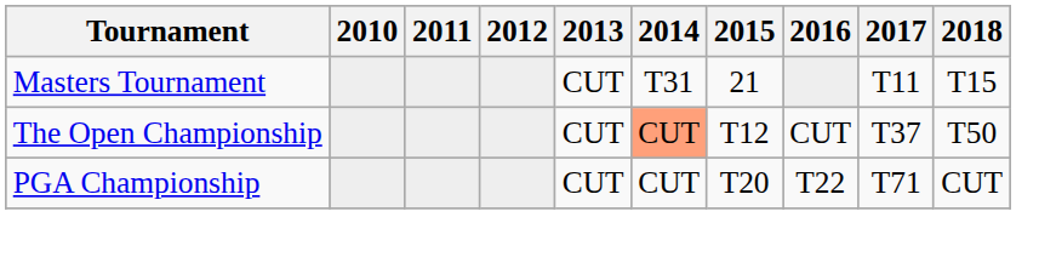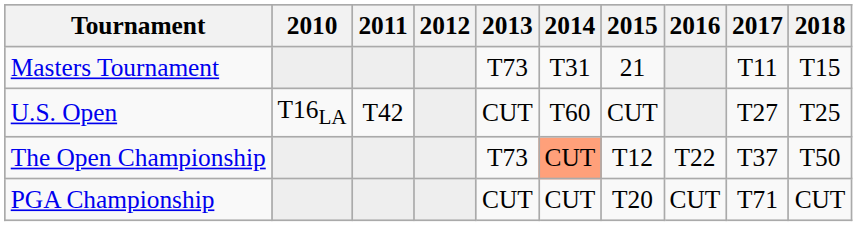 <table class="wikitable" style="font-size:95%;text-align:center;">
 <tr>
 <th>Tournament</th>
 <th>2010</th>
 <th>2011</th>
 <th>2012</th>
 <th>2013</th>
 <th>2014</th>
 <th>2015</th>
 <th>2016</th>
 <th>2017</th>
 <th>2018</th>
 </tr>
 <tr>
 <td align=left><a href='#'>Masters Tournament</a></td>
 <td style="background:#eeeeee;"></td>
 <td style="background:#eeeeee;"></td>
 <td style="background:#eeeeee;"></td>
-<td>CUT</td>
+<td>T73</td>
 <td>T31</td>
 <td>21</td>
 <td style="background:#eeeeee;"></td>
 <td>T11</td>
 <td>T15</td>
 </tr>
 <tr>
+<td align=left><a href='#'>U.S. Open</a></td>
+<td>T16<sub>LA</sub></td>
+<td>T42</td>
+<td style="background:#eeeeee;"></td>
+<td>CUT</td>
+<td>T60</td>
+<td>CUT</td>
+<td style="background:#eeeeee;"></td>
+<td>T27</td>
+<td>T25</td>
+</tr>
+<tr>
 <td align=left><a href='#'>The Open Championship</a></td>
 <td style="background:#eeeeee;"></td>
 <td style="background:#eeeeee;"></td>
 <td style="background:#eeeeee;"></td>
-<td>CUT</td>
+<td>T73</td>
 <td style="background: lightsalmon;">CUT</td>
 <td>T12</td>
-<td>CUT</td>
+<td>T22</td>
 <td>T37</td>
 <td>T50</td>
 </tr>
 <tr>
 <td align=left><a href='#'>PGA Championship</a></td>
 <td style="background:#eeeeee;"></td>
 <td style="background:#eeeeee;"></td>
 <td style="background:#eeeeee;"></td>
 <td>CUT</td>
 <td>CUT</td>
 <td>T20</td>
-<td>T22</td>
+<td>CUT</td>
 <td>T71</td>
 <td>CUT</td>
 </tr>
 </table>
